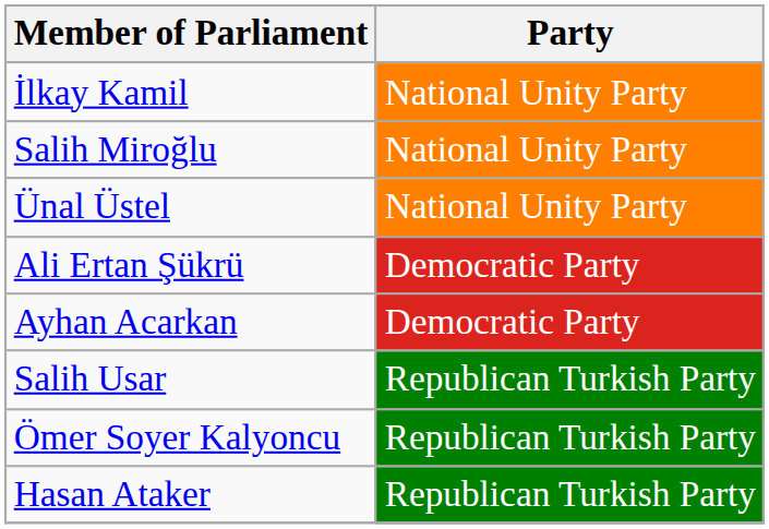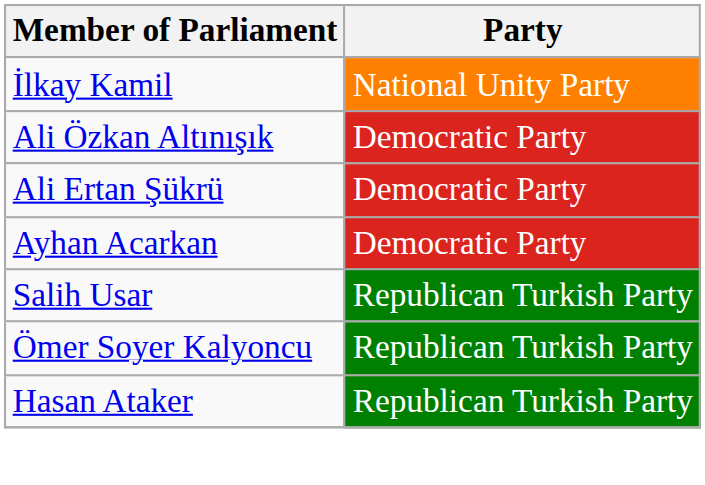 <table class="wikitable">
 <tr>
 <th>Member of Parliament</th>
 <th>Party</th>
 </tr>
 <tr>
 <td><a href='#'>İlkay Kamil</a></td>
 <td style="background:#FF7F00; color:white">National Unity Party</td>
 </tr>
 <tr>
-<td><a href='#'>Salih Miroğlu</a></td>
-<td style="background:#FF7F00; color:white">National Unity Party</td>
-</tr>
-<tr>
-<td><a href='#'>Ünal Üstel</a></td>
-<td style="background:#FF7F00; color:white">National Unity Party</td>
+<td><a href='#'>Ali Özkan Altınışık</a></td>
+<td style="background:#DC241f; color:white">Democratic Party</td>
 </tr>
 <tr>
 <td><a href='#'>Ali Ertan Şükrü</a></td>
 <td style="background:#DC241f; color:white">Democratic Party</td>
 </tr>
 <tr>
 <td><a href='#'>Ayhan Acarkan</a></td>
 <td style="background:#DC241f; color:white">Democratic Party</td>
 </tr>
 <tr>
 <td><a href='#'>Salih Usar</a></td>
 <td style="background:#008000; color:white">Republican Turkish Party</td>
 </tr>
 <tr>
 <td><a href='#'>Ömer Soyer Kalyoncu</a></td>
 <td style="background:#008000; color:white">Republican Turkish Party</td>
 </tr>
 <tr>
 <td><a href='#'>Hasan Ataker</a></td>
 <td style="background:#008000; color:white">Republican Turkish Party</td>
 </tr>
 <tr>
 </tr>
 </table>
